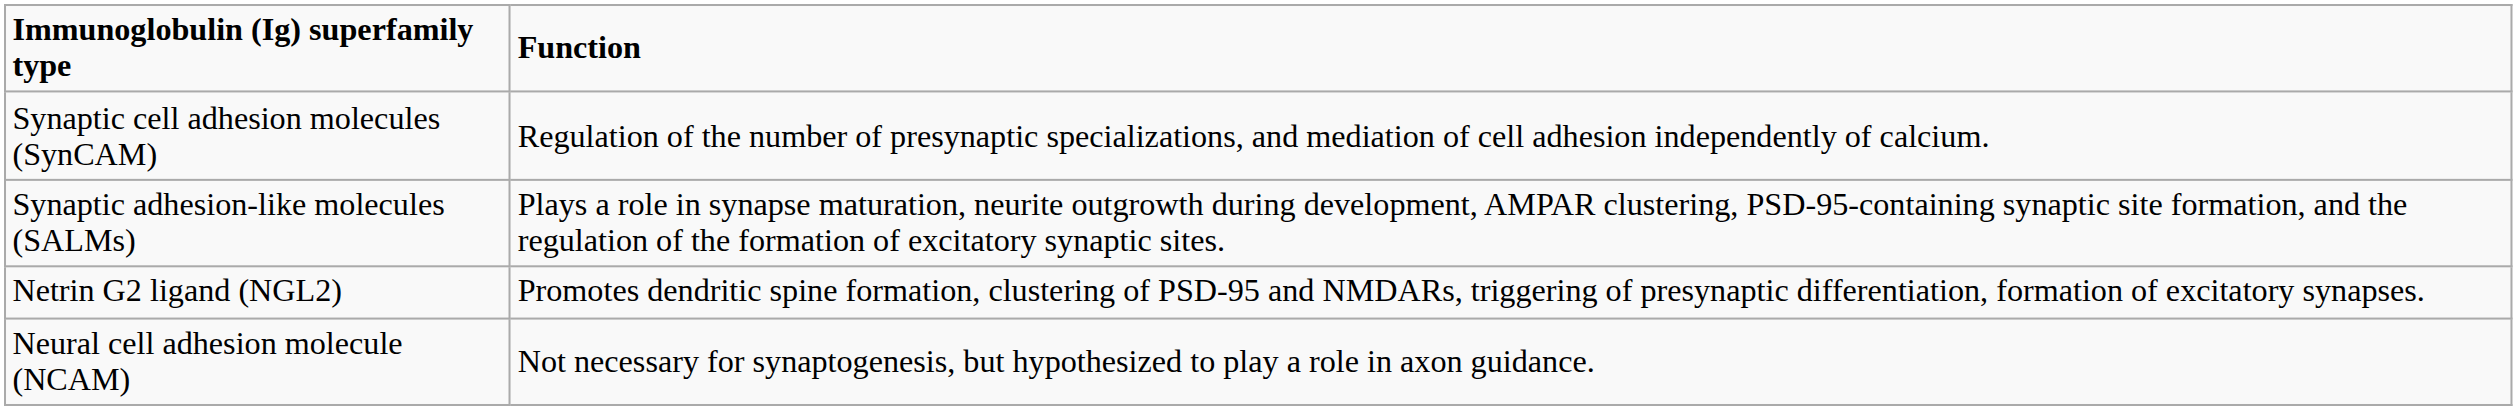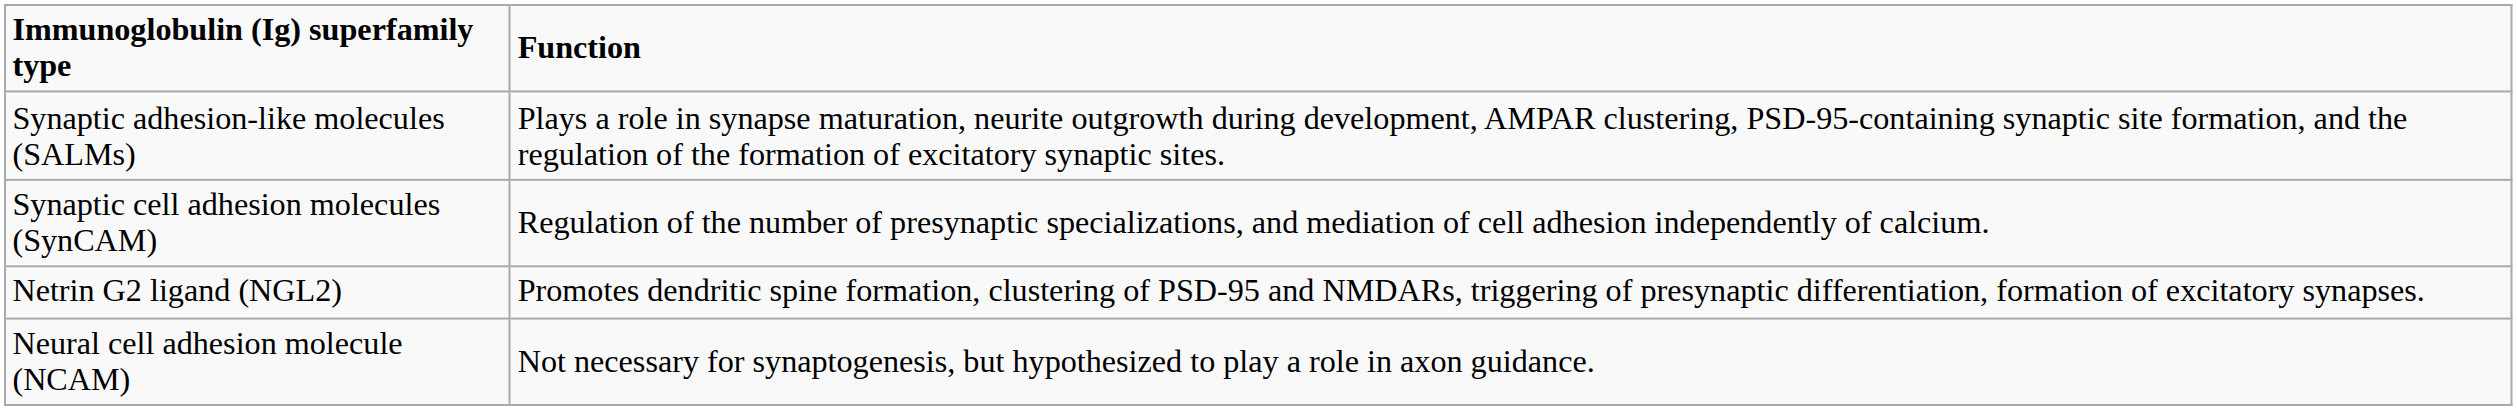 <table class="wikitable">
 <tr>
 <td><strong>Immunoglobulin (Ig) superfamily type</strong></td>
 <td><strong>Function</strong></td>
 </tr>
 <tr>
+<td>Synaptic adhesion-like molecules (SALMs)</td>
+<td>Plays a role in synapse maturation, neurite outgrowth during development, AMPAR clustering, PSD-95-containing synaptic site formation, and the regulation of the formation of excitatory synaptic sites.</td>
+</tr>
+<tr>
 <td>Synaptic cell adhesion molecules (SynCAM)</td>
 <td>Regulation of the number of presynaptic specializations, and mediation of cell adhesion independently of calcium.</td>
-</tr>
-<tr>
-<td>Synaptic adhesion-like molecules (SALMs)</td>
-<td>Plays a role in synapse maturation, neurite outgrowth during development, AMPAR clustering, PSD-95-containing synaptic site formation, and the regulation of the formation of excitatory synaptic sites.</td>
 </tr>
 <tr>
 <td>Netrin G2 ligand (NGL2)</td>
 <td>Promotes dendritic spine formation, clustering of PSD-95 and NMDARs, triggering of presynaptic differentiation, formation of excitatory synapses.</td>
 </tr>
 <tr>
 <td>Neural cell adhesion molecule (NCAM)</td>
 <td>Not necessary for synaptogenesis, but hypothesized to play a role in axon guidance.</td>
 </tr>
 </table>
